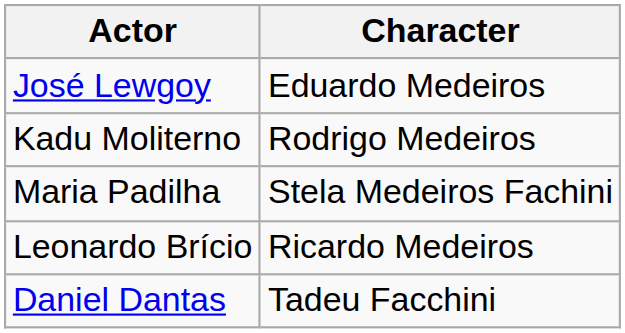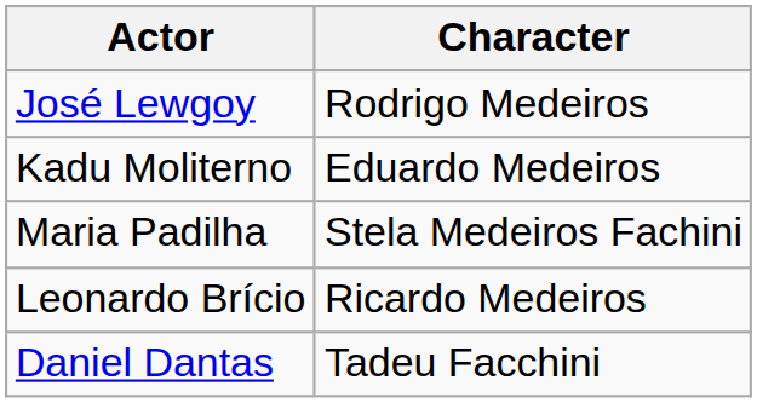 <table class="wikitable">
 <tr>
 <th>Actor</th>
 <th>Character</th>
 </tr>
 <tr>
 <td><a href='#'>José Lewgoy</a></td>
-<td>Eduardo Medeiros</td>
+<td>Rodrigo Medeiros</td>
 </tr>
 <tr>
 <td>Kadu Moliterno</td>
-<td>Rodrigo Medeiros</td>
+<td>Eduardo Medeiros</td>
 </tr>
 <tr>
 <td>Maria Padilha</td>
 <td>Stela Medeiros Fachini</td>
 </tr>
 <tr>
 <td>Leonardo Brício</td>
 <td>Ricardo Medeiros</td>
 </tr>
 <tr>
 <td><a href='#'>Daniel Dantas</a></td>
 <td>Tadeu Facchini</td>
 </tr>
 </table>
